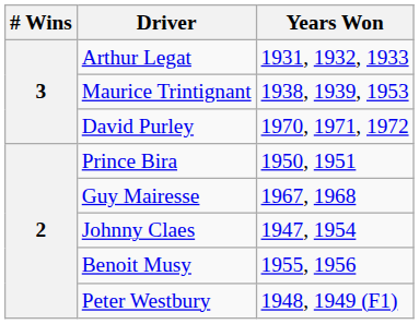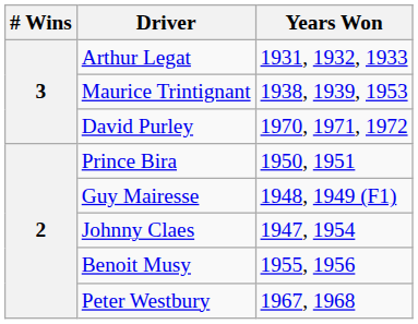 <table class="wikitable" style="font-size: 95%;">
 <tr>
 <th># Wins</th>
 <th>Driver</th>
 <th>Years Won</th>
 </tr>
 <tr>
 <th rowspan="3">3</th>
 <td> <a href='#'>Arthur Legat</a></td>
 <td><a href='#'>1931</a>, <a href='#'>1932</a>, <a href='#'>1933</a></td>
 </tr>
 <tr>
 <td> <a href='#'>Maurice Trintignant</a></td>
 <td><a href='#'>1938</a>, <a href='#'>1939</a>, <a href='#'>1953</a></td>
 </tr>
 <tr>
 <td> <a href='#'>David Purley</a></td>
 <td><a href='#'>1970</a>, <a href='#'>1971</a>, <a href='#'>1972</a></td>
 </tr>
 <tr>
 <th rowspan="5">2</th>
 <td> <a href='#'>Prince Bira</a></td>
 <td><a href='#'>1950</a>, <a href='#'>1951</a></td>
 </tr>
 <tr>
 <td> <a href='#'>Guy Mairesse</a></td>
-<td><a href='#'>1967</a>, <a href='#'>1968</a></td>
+<td><a href='#'>1948</a>, <a href='#'>1949 (F1)</a></td>
 </tr>
 <tr>
 <td> <a href='#'>Johnny Claes</a></td>
 <td><a href='#'>1947</a>, <a href='#'>1954</a></td>
 </tr>
 <tr>
 <td> <a href='#'>Benoit Musy</a></td>
 <td><a href='#'>1955</a>, <a href='#'>1956</a></td>
 </tr>
 <tr>
 <td> <a href='#'>Peter Westbury</a></td>
-<td><a href='#'>1948</a>, <a href='#'>1949 (F1)</a></td>
+<td><a href='#'>1967</a>, <a href='#'>1968</a></td>
 </tr>
 </table>
